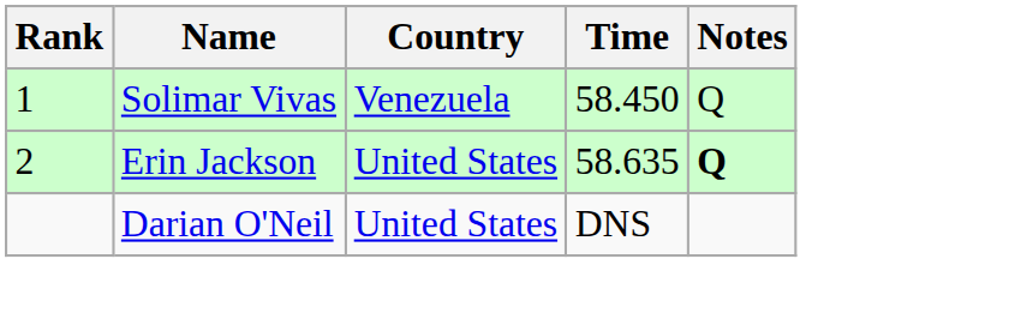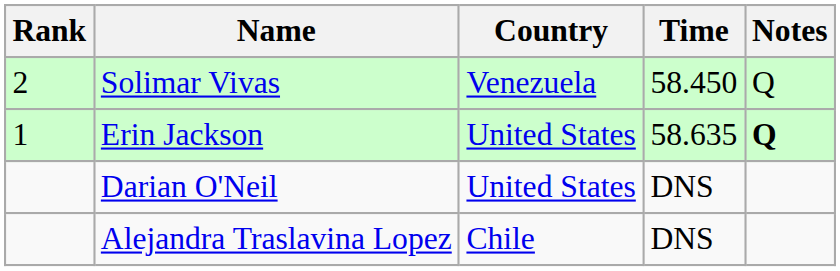 <table class="wikitable" style="font-size:95%" style="text-align:center; width:35em;">
 <tr>
 <th>Rank</th>
 <th>Name</th>
 <th>Country</th>
 <th>Time</th>
 <th>Notes</th>
 </tr>
 <tr bgcolor=ccffcc>
-<td>1</td>
+<td>2</td>
 <td align=left><a href='#'>Solimar Vivas</a></td>
 <td align="left"> <a href='#'>Venezuela</a></td>
 <td>58.450</td>
 <td>Q</td>
 </tr>
 <tr bgcolor=ccffcc>
-<td>2</td>
+<td>1</td>
 <td align=left><a href='#'>Erin Jackson</a></td>
 <td align="left"> <a href='#'>United States</a></td>
 <td>58.635</td>
 <td><strong>Q</strong></td>
 </tr>
 <tr>
 <td></td>
 <td align=left><a href='#'>Darian O'Neil</a></td>
 <td align="left"> <a href='#'>United States</a></td>
 <td>DNS</td>
 <td></td>
 </tr>
+<tr>
+<td></td>
+<td align=left><a href='#'>Alejandra Traslavina Lopez</a></td>
+<td align=left> <a href='#'>Chile</a></td>
+<td>DNS</td>
+<td></td>
+</tr>
 </table>
